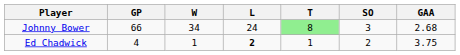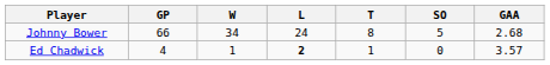 <table class="wikitable sortable">
 <tr>
 <th bgcolor="#DDDDFF" width="16%">Player</th>
 <th bgcolor="#DDDDFF" width="9%">GP</th>
 <th bgcolor="#DDDDFF" width="9%">W</th>
 <th bgcolor="#DDDDFF" width="9%">L</th>
 <th bgcolor="#DDDDFF" width="9%">T</th>
 <th bgcolor="#DDDDFF" width="9%">SO</th>
 <th bgcolor="#DDDDFF" width="9%">GAA</th>
 </tr>
 <tr align="center">
 <td><a href='#'>Johnny Bower</a></td>
 <td>66</td>
 <td>34</td>
 <td>24</td>
-<td style="background: lightgreen;">8</td>
-<td>3</td>
+<td>8</td>
+<td>5</td>
 <td>2.68</td>
 </tr>
 <tr align="center">
 <td><a href='#'>Ed Chadwick</a></td>
 <td>4</td>
 <td>1</td>
 <td><strong>2</strong></td>
 <td>1</td>
-<td>2</td>
-<td>3.75</td>
+<td>0</td>
+<td>3.57</td>
 </tr>
 </table>
